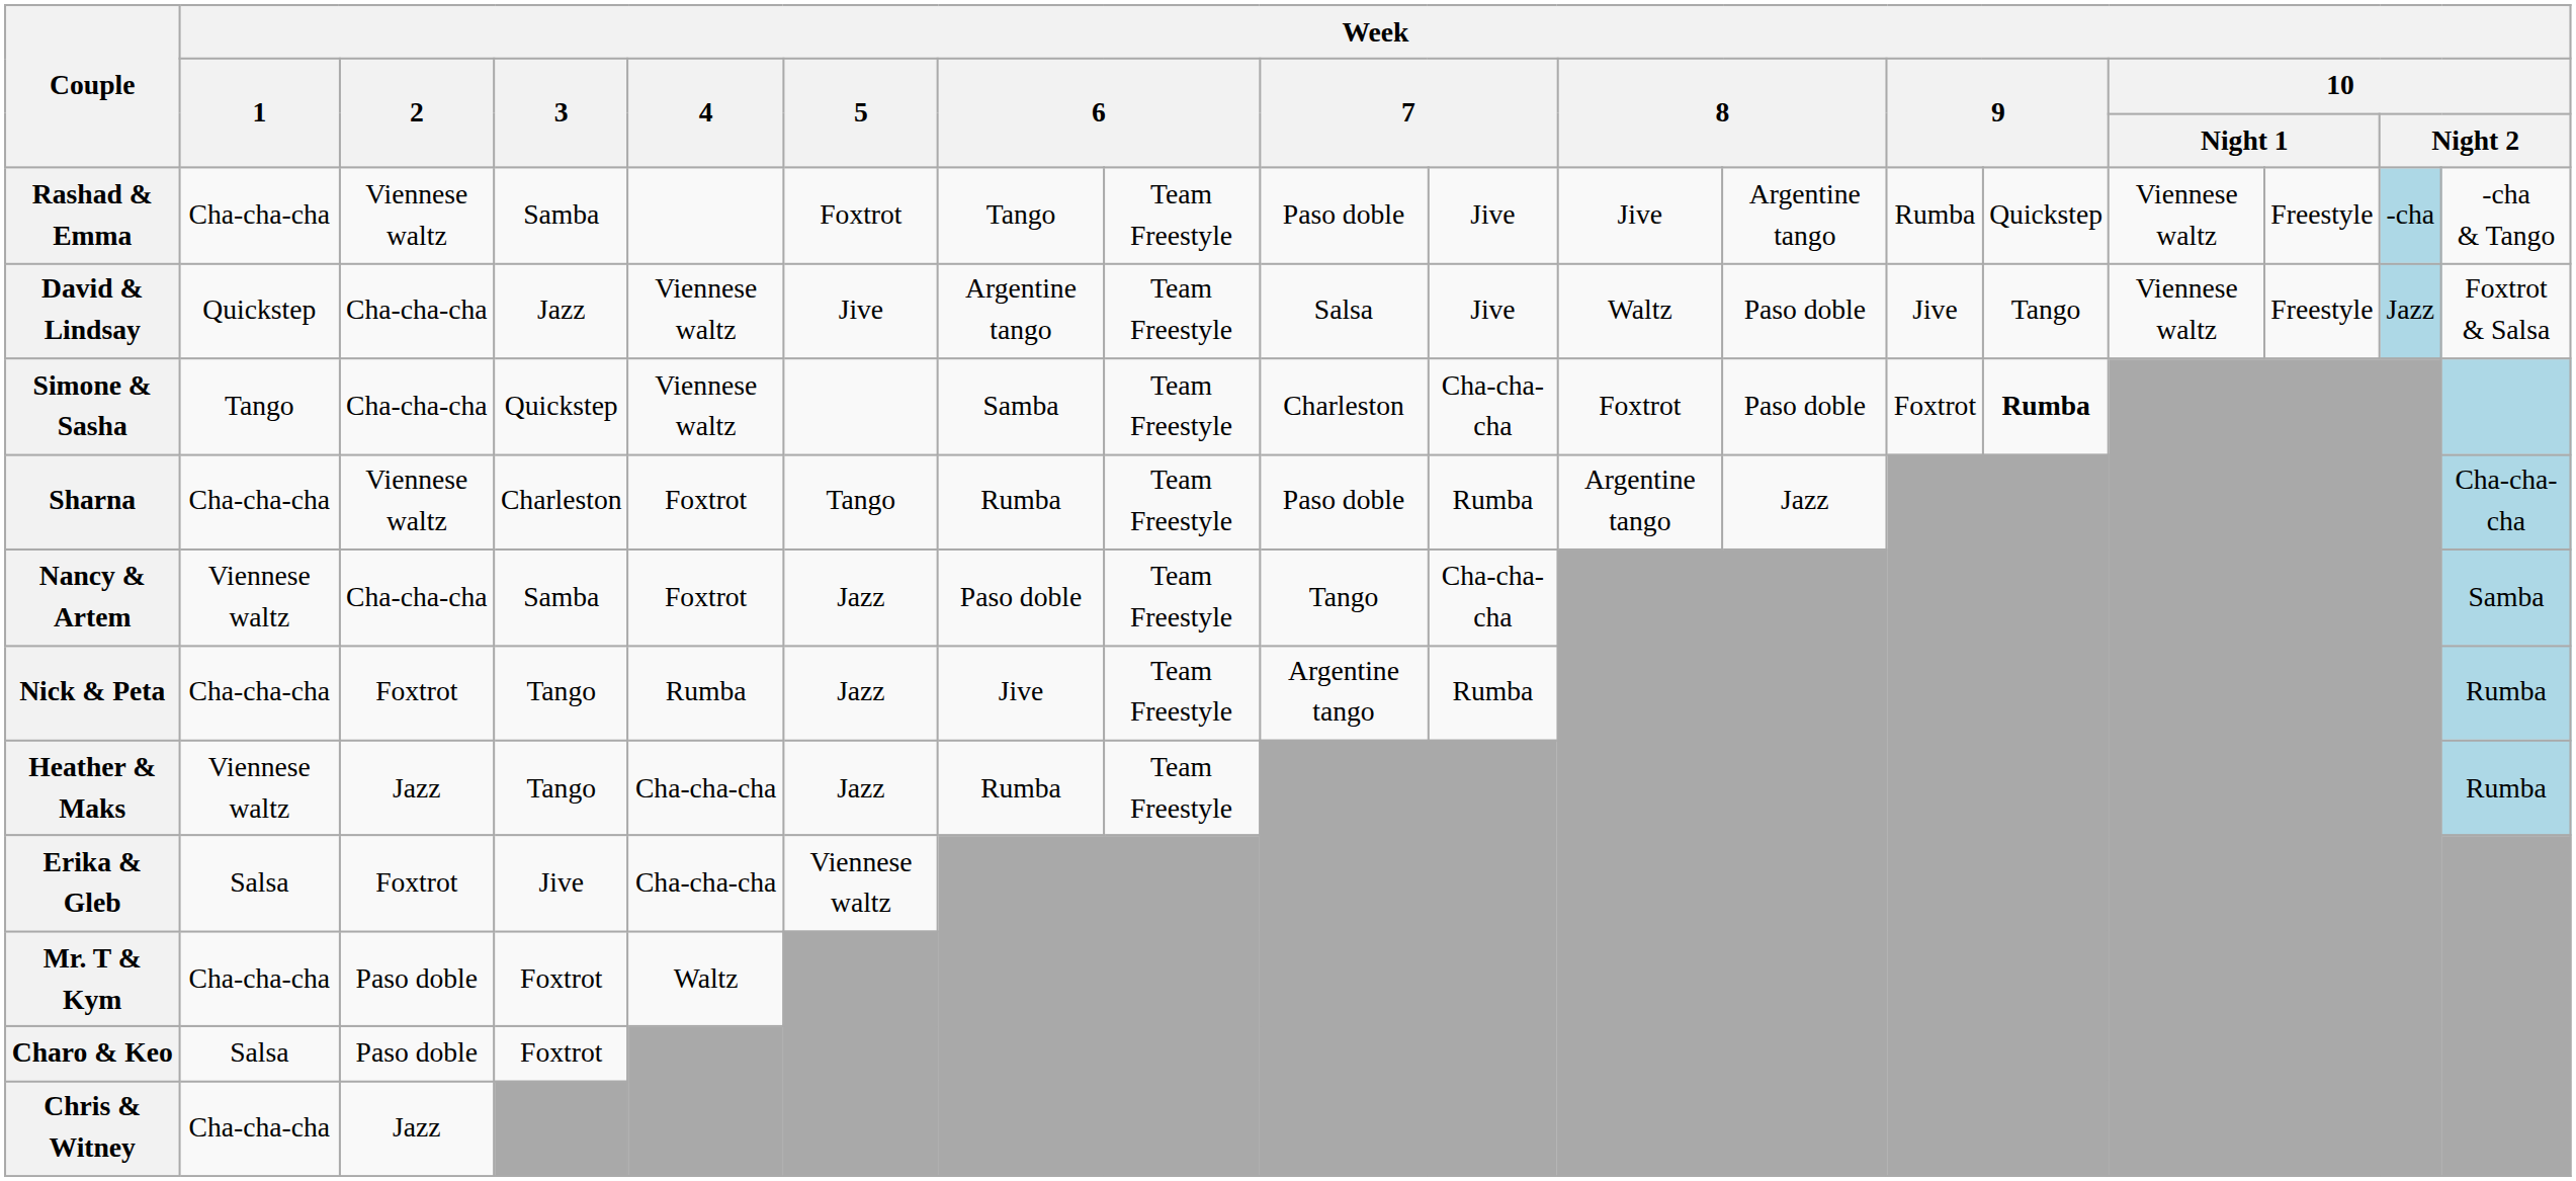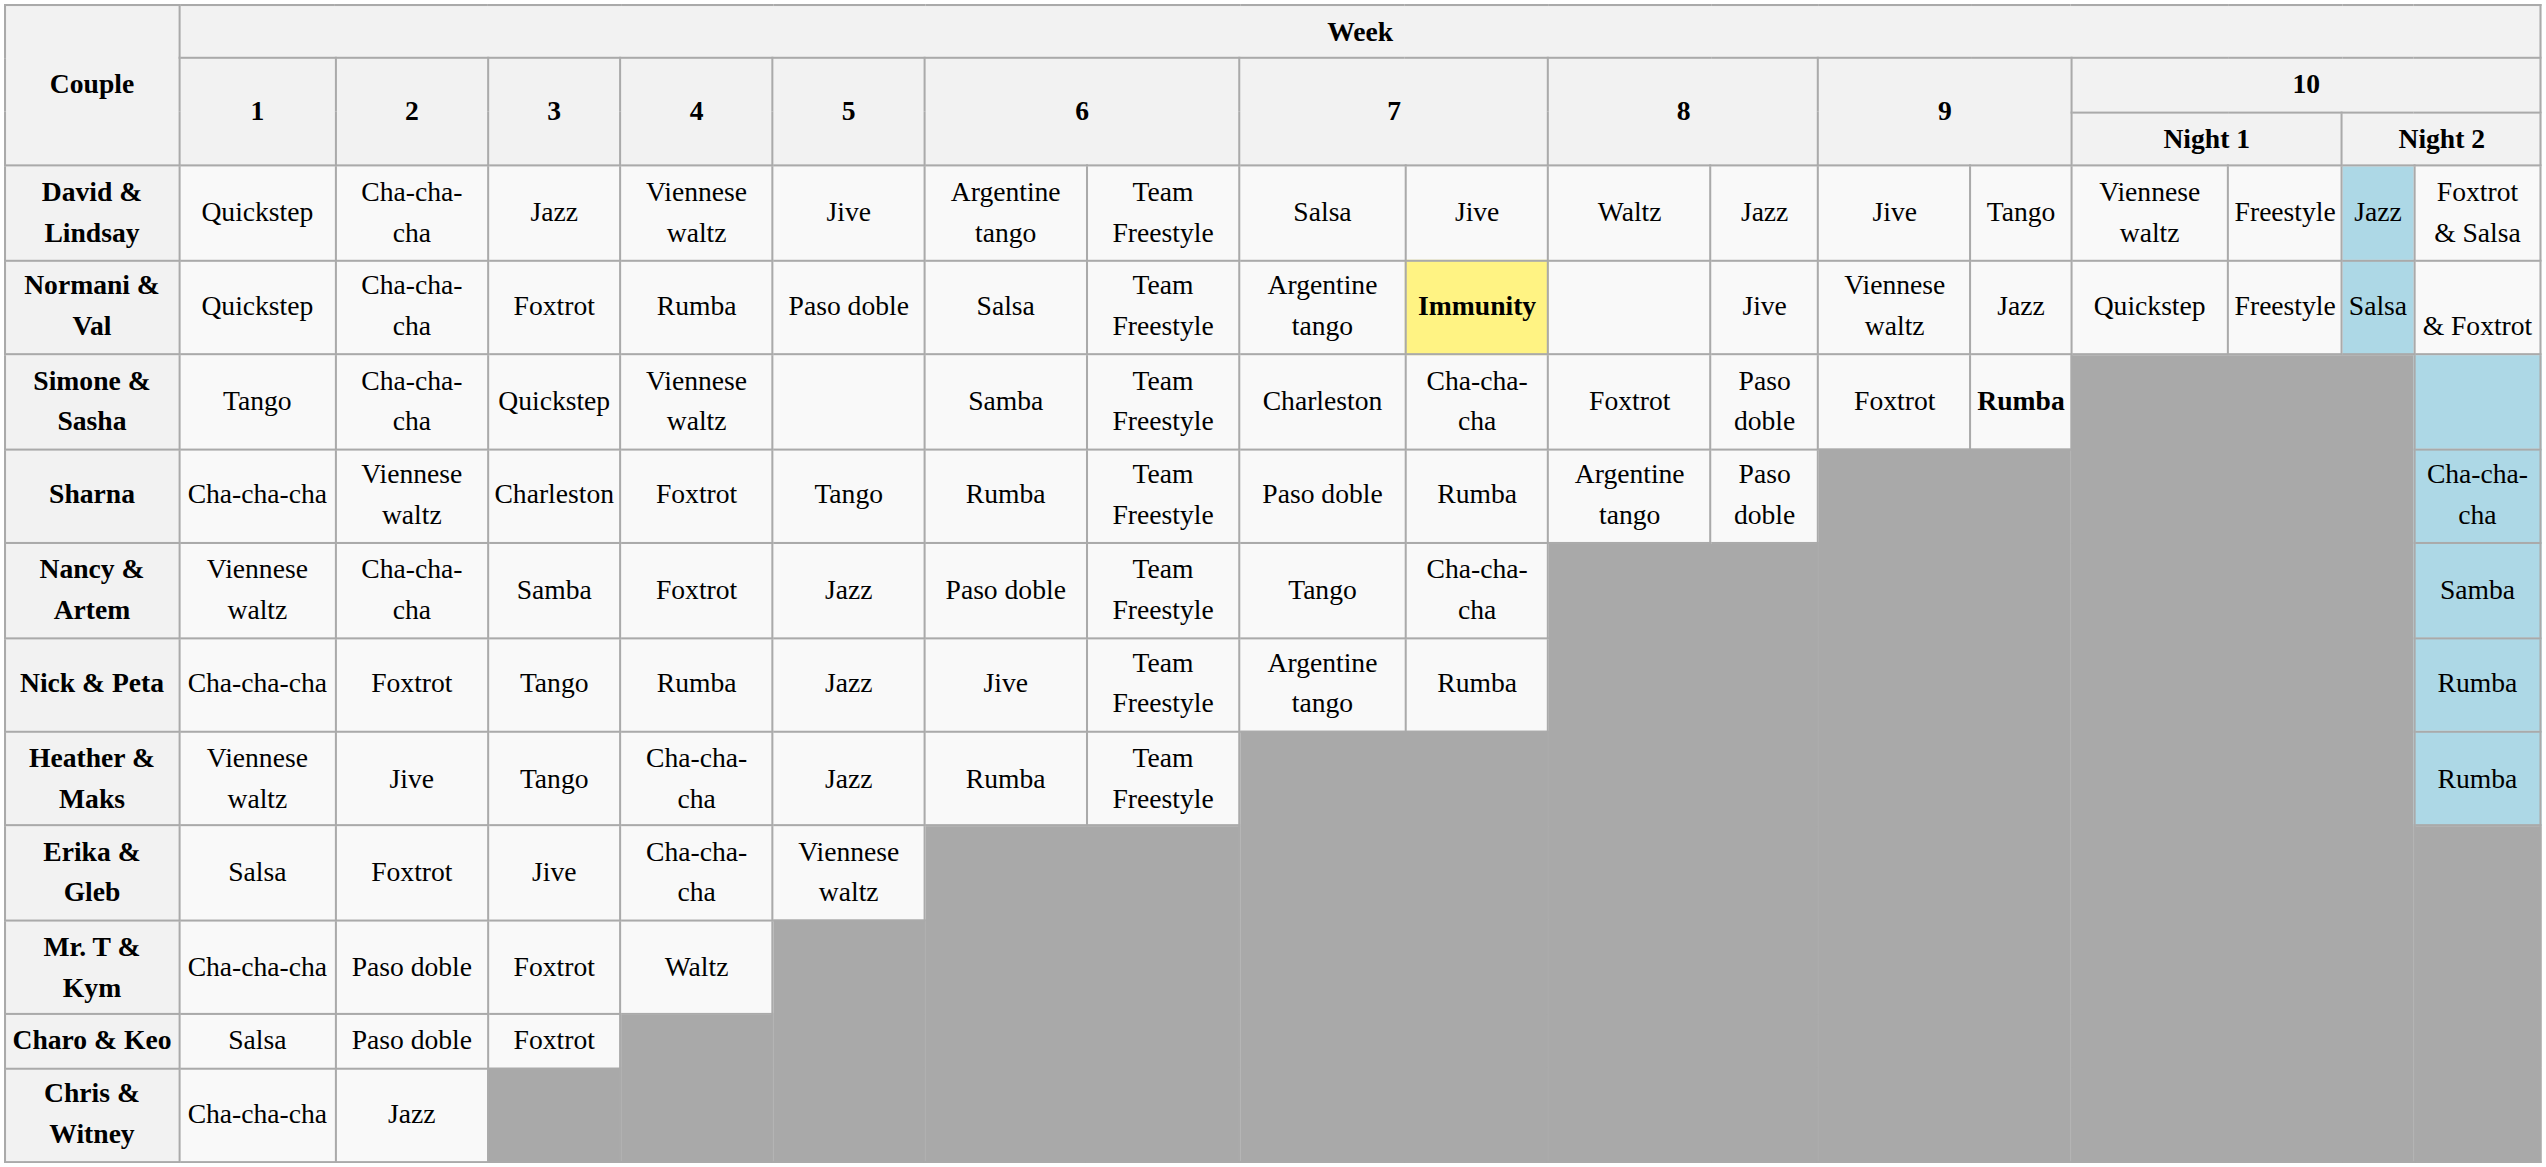 <table class="wikitable unsortable" style="text-align:center; font-size:85%; line-height:20px">
 <tr>
 <th rowspan="3" scope="col">Couple</th>
 <th colspan="17">Week</th>
 </tr>
 <tr>
 <th rowspan="2" scope="col">1</th>
 <th rowspan="2" scope="col">2</th>
 <th rowspan="2" scope="col">3</th>
 <th rowspan="2" scope="col">4</th>
 <th rowspan="2" scope="col">5</th>
 <th colspan="2" rowspan="2" scope="col">6</th>
 <th colspan="2" rowspan="2" scope="col">7</th>
 <th colspan="2" rowspan="2" scope="col">8</th>
 <th colspan="2" rowspan="2" scope="col">9</th>
 <th colspan="4" scope="col">10</th>
 </tr>
 <tr>
 <th colspan="2">Night 1</th>
 <th colspan="2">Night 2</th>
 </tr>
 <tr>
-<th scope="row">Rashad & Emma</th>
-<td>Cha-cha-cha</td>
-<td>Viennese waltz</td>
-<td>Samba</td>
-<td></td>
-<td>Foxtrot</td>
-<td>Tango</td>
-<td>Team Freestyle</td>
-<td>Paso doble</td>
-<td>Jive</td>
-<td>Jive</td>
-<td>Argentine tango</td>
-<td>Rumba</td>
-<td>Quickstep</td>
-<td>Viennese waltz</td>
-<td>Freestyle</td>
-<td style="background:lightblue">-cha</td>
-<td>-cha<br>& Tango</td>
-</tr>
-<tr>
 <th scope="row">David & Lindsay</th>
 <td>Quickstep</td>
 <td>Cha-cha-cha</td>
 <td>Jazz</td>
 <td>Viennese waltz</td>
 <td>Jive</td>
 <td>Argentine tango</td>
 <td>Team Freestyle</td>
 <td>Salsa</td>
 <td>Jive</td>
 <td>Waltz</td>
-<td>Paso doble</td>
+<td>Jazz</td>
 <td>Jive</td>
 <td>Tango</td>
 <td>Viennese waltz</td>
 <td>Freestyle</td>
 <td style="background:lightblue">Jazz</td>
 <td>Foxtrot<br>& Salsa</td>
+</tr>
+<tr>
+<th scope="row">Normani & Val</th>
+<td>Quickstep</td>
+<td>Cha-cha-cha</td>
+<td>Foxtrot</td>
+<td>Rumba</td>
+<td>Paso doble</td>
+<td>Salsa</td>
+<td>Team Freestyle</td>
+<td>Argentine tango</td>
+<td bgcolor="fff383"><strong>Immunity</strong></td>
+<td></td>
+<td>Jive</td>
+<td>Viennese waltz</td>
+<td>Jazz</td>
+<td>Quickstep</td>
+<td>Freestyle</td>
+<td style="background:lightblue">Salsa</td>
+<td><br>& Foxtrot</td>
 </tr>
 <tr>
 <th scope="row">Simone & Sasha</th>
 <td>Tango</td>
 <td>Cha-cha-cha</td>
 <td>Quickstep</td>
 <td>Viennese waltz</td>
 <td></td>
 <td>Samba</td>
 <td>Team Freestyle</td>
 <td>Charleston</td>
 <td>Cha-cha-cha</td>
 <td>Foxtrot</td>
 <td>Paso doble</td>
 <td>Foxtrot</td>
 <td><strong>Rumba</strong></td>
 <td colspan="3" rowspan="9" style="background:darkgrey"></td>
 <td style="background:lightblue"></td>
 </tr>
 <tr>
 <th scope="row"> Sharna</th>
 <td>Cha-cha-cha</td>
 <td>Viennese waltz</td>
 <td>Charleston</td>
 <td>Foxtrot</td>
 <td>Tango</td>
 <td>Rumba</td>
 <td>Team Freestyle</td>
 <td>Paso doble</td>
 <td>Rumba</td>
 <td>Argentine tango</td>
-<td>Jazz</td>
+<td>Paso doble</td>
 <td colspan="2" rowspan="8" style="background:darkgrey"></td>
 <td style="background:lightblue">Cha-cha-cha</td>
 </tr>
 <tr>
 <th scope="row">Nancy & Artem</th>
 <td>Viennese waltz</td>
 <td>Cha-cha-cha</td>
 <td>Samba</td>
 <td>Foxtrot</td>
 <td>Jazz</td>
 <td>Paso doble</td>
 <td>Team Freestyle</td>
 <td>Tango</td>
 <td>Cha-cha-cha</td>
 <td colspan="2" rowspan="7" style="background:darkgrey"></td>
 <td style="background:lightblue">Samba</td>
 </tr>
 <tr>
 <th scope="row">Nick & Peta</th>
 <td>Cha-cha-cha</td>
 <td>Foxtrot</td>
 <td>Tango</td>
 <td>Rumba</td>
 <td>Jazz</td>
 <td>Jive</td>
 <td>Team Freestyle</td>
 <td>Argentine tango</td>
 <td>Rumba</td>
 <td style="background:lightblue">Rumba</td>
 </tr>
 <tr>
 <th scope="row">Heather & Maks</th>
 <td>Viennese waltz</td>
-<td>Jazz</td>
+<td>Jive</td>
 <td>Tango</td>
 <td>Cha-cha-cha</td>
 <td>Jazz</td>
 <td>Rumba</td>
 <td>Team Freestyle</td>
 <td colspan="2" rowspan="5" style="background:darkgrey"></td>
 <td style="background:lightblue">Rumba</td>
 </tr>
 <tr>
 <th scope="row">Erika & Gleb</th>
 <td>Salsa</td>
 <td>Foxtrot</td>
 <td>Jive</td>
 <td>Cha-cha-cha</td>
 <td>Viennese waltz</td>
 <td colspan="2" rowspan="4" style="background:darkgrey"></td>
 <td rowspan="4" bgcolor="darkgray"></td>
 </tr>
 <tr>
 <th scope="row">Mr. T & Kym</th>
 <td>Cha-cha-cha</td>
 <td>Paso doble</td>
 <td>Foxtrot</td>
 <td>Waltz</td>
 <td rowspan="3" style="background:darkgrey"></td>
 </tr>
 <tr>
 <th scope="row">Charo & Keo</th>
 <td>Salsa</td>
 <td>Paso doble</td>
 <td>Foxtrot</td>
 <td rowspan="2" style="background:darkgrey"></td>
 </tr>
 <tr>
 <th scope="row">Chris & Witney</th>
 <td>Cha-cha-cha</td>
 <td>Jazz</td>
 <td style="background:darkgrey"></td>
 </tr>
 </table>
